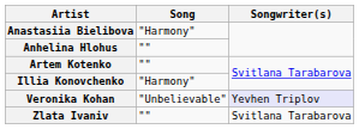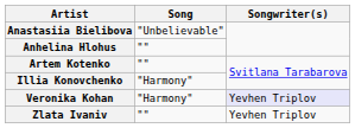 <table class="sortable wikitable plainrowheaders" style="margin: 1em auto 1em auto;">
 <tr>
 <th>Artist</th>
 <th>Song</th>
 <th class="unsortable">Songwriter(s)</th>
 </tr>
 <tr>
 <th scope="row">Anastasiia Bielibova</th>
-<td>"Harmony"</td>
+<td>"Unbelievable"</td>
 <td rowspan="2"></td>
 </tr>
 <tr>
 <th scope="row">Anhelina Hlohus</th>
 <td>"" </td>
 </tr>
 <tr>
 <th scope="row">Artem Kotenko</th>
 <td>"" </td>
 <td rowspan="2"><a href='#'>Svitlana Tarabarova</a></td>
 </tr>
 <tr>
 <th scope="row">Illia Konovchenko</th>
 <td>"Harmony"</td>
 </tr>
 <tr>
 <th scope="row">Veronika Kohan</th>
-<td>"Unbelievable"</td>
+<td>"Harmony"</td>
 <td style="background: lavender;">Yevhen Triplov</td>
 </tr>
 <tr>
 <th scope="row">Zlata Ivaniv</th>
 <td>"" </td>
-<td>Svitlana Tarabarova</td>
+<td>Yevhen Triplov</td>
 </tr>
 </table>
